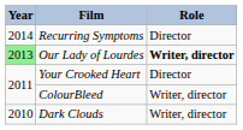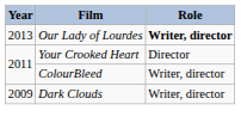 <table class="wikitable">
 <tr>
 <th style="background:#B0C4DE;">Year</th>
 <th style="background:#B0C4DE;">Film</th>
 <th style="background:#B0C4DE;">Role</th>
 </tr>
 <tr>
-<td>2014</td>
-<td><em>Recurring Symptoms</em></td>
-<td>Director</td>
-</tr>
-<tr>
-<td style="background: lightgreen;">2013</td>
+<td>2013</td>
 <td><em>Our Lady of Lourdes</em></td>
 <td><strong>Writer, director</strong></td>
 </tr>
 <tr>
 <td rowspan="2">2011</td>
 <td><em>Your Crooked Heart</em></td>
 <td>Director</td>
 </tr>
 <tr>
 <td><em>ColourBleed</em></td>
 <td>Writer, director</td>
 </tr>
 <tr>
-<td>2010</td>
+<td>2009</td>
 <td><em>Dark Clouds</em></td>
 <td>Writer, director</td>
 </tr>
 </table>
